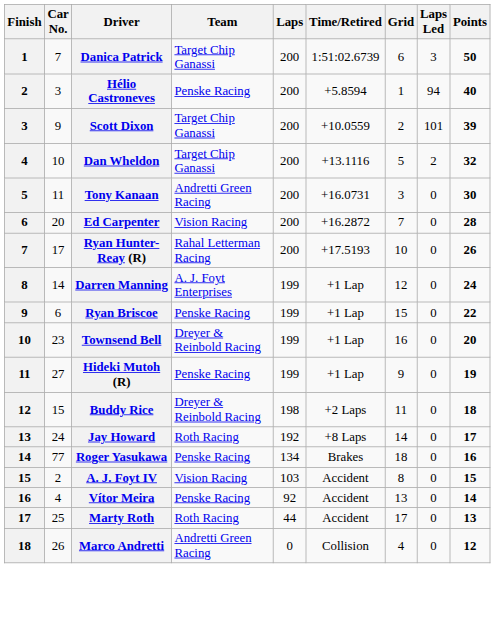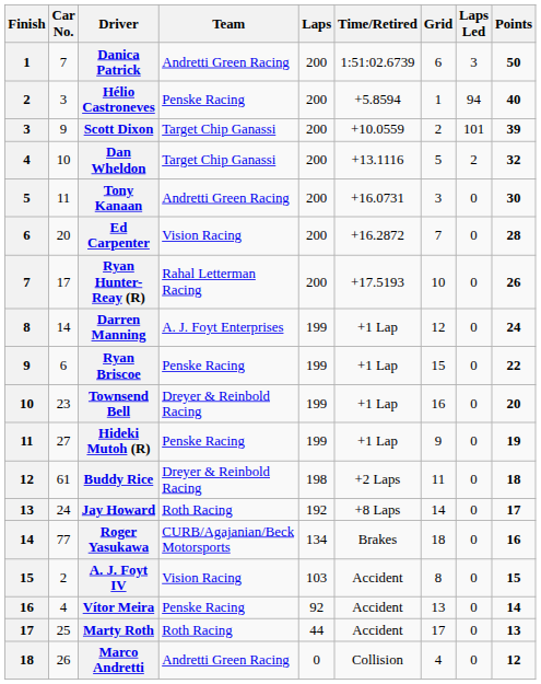 <table class="wikitable plainrowheaders">
 <tr>
 <th scope="col">Finish</th>
 <th scope="col">Car<br>No.</th>
 <th scope="col">Driver</th>
 <th scope="col">Team</th>
 <th scope="col">Laps</th>
 <th scope="col">Time/Retired</th>
 <th scope="col">Grid</th>
 <th scope="col">Laps<br>Led</th>
 <th scope="col">Points</th>
 </tr>
 <tr>
 <th>1</th>
 <td style="text-align:center">7</td>
 <th scope="row"> <a href='#'>Danica Patrick</a></th>
-<td><a href='#'>Target Chip Ganassi</a></td>
+<td><a href='#'>Andretti Green Racing</a></td>
 <td align=center>200</td>
 <td align=center>1:51:02.6739</td>
 <td align=center>6</td>
 <td align=center>3</td>
 <td align=center><strong>50</strong></td>
 </tr>
 <tr>
 <th>2</th>
 <td style="text-align:center">3</td>
 <th scope="row"> <a href='#'>Hélio Castroneves</a></th>
 <td><a href='#'>Penske Racing</a></td>
 <td align=center>200</td>
 <td align=center>+5.8594</td>
 <td align=center>1</td>
 <td align=center>94</td>
 <td align=center><strong>40</strong></td>
 </tr>
 <tr>
 <th>3</th>
 <td style="text-align:center">9</td>
 <th scope="row"> <a href='#'>Scott Dixon</a></th>
 <td><a href='#'>Target Chip Ganassi</a></td>
 <td align=center>200</td>
 <td align=center>+10.0559</td>
 <td align=center>2</td>
 <td align=center>101</td>
 <td align=center><strong>39</strong></td>
 </tr>
 <tr>
 <th>4</th>
 <td style="text-align:center">10</td>
 <th scope="row"> <a href='#'>Dan Wheldon</a></th>
 <td><a href='#'>Target Chip Ganassi</a></td>
 <td align=center>200</td>
 <td align=center>+13.1116</td>
 <td align=center>5</td>
 <td align=center>2</td>
 <td align=center><strong>32</strong></td>
 </tr>
 <tr>
 <th>5</th>
 <td style="text-align:center">11</td>
 <th scope="row"> <a href='#'>Tony Kanaan</a></th>
 <td><a href='#'>Andretti Green Racing</a></td>
 <td align=center>200</td>
 <td align=center>+16.0731</td>
 <td align=center>3</td>
 <td align=center>0</td>
 <td align=center><strong>30</strong></td>
 </tr>
 <tr>
 <th>6</th>
 <td style="text-align:center">20</td>
 <th scope="row"> <a href='#'>Ed Carpenter</a></th>
 <td><a href='#'>Vision Racing</a></td>
 <td align=center>200</td>
 <td align=center>+16.2872</td>
 <td align=center>7</td>
 <td align=center>0</td>
 <td align=center><strong>28</strong></td>
 </tr>
 <tr>
 <th>7</th>
 <td style="text-align:center">17</td>
 <th scope="row"> <a href='#'>Ryan Hunter-Reay</a> (R)</th>
 <td><a href='#'>Rahal Letterman Racing</a></td>
 <td align=center>200</td>
 <td align=center>+17.5193</td>
 <td align=center>10</td>
 <td align=center>0</td>
 <td align=center><strong>26</strong></td>
 </tr>
 <tr>
 <th>8</th>
 <td style="text-align:center">14</td>
 <th scope="row"> <a href='#'>Darren Manning</a></th>
 <td><a href='#'>A. J. Foyt Enterprises</a></td>
 <td align=center>199</td>
 <td align=center>+1 Lap</td>
 <td align=center>12</td>
 <td align=center>0</td>
 <td align=center><strong>24</strong></td>
 </tr>
 <tr>
 <th>9</th>
 <td style="text-align:center">6</td>
 <th scope="row"> <a href='#'>Ryan Briscoe</a></th>
 <td><a href='#'>Penske Racing</a></td>
 <td align=center>199</td>
 <td align=center>+1 Lap</td>
 <td align=center>15</td>
 <td align=center>0</td>
 <td align=center><strong>22</strong></td>
 </tr>
 <tr>
 <th>10</th>
 <td style="text-align:center">23</td>
 <th scope="row"> <a href='#'>Townsend Bell</a></th>
 <td><a href='#'>Dreyer & Reinbold Racing</a></td>
 <td align=center>199</td>
 <td align=center>+1 Lap</td>
 <td align=center>16</td>
 <td align=center>0</td>
 <td align=center><strong>20</strong></td>
 </tr>
 <tr>
 <th>11</th>
 <td style="text-align:center">27</td>
 <th scope="row"> <a href='#'>Hideki Mutoh</a> (R)</th>
 <td><a href='#'>Penske Racing</a></td>
 <td align=center>199</td>
 <td align=center>+1 Lap</td>
 <td align=center>9</td>
 <td align=center>0</td>
 <td align=center><strong>19</strong></td>
 </tr>
 <tr>
 <th>12</th>
-<td style="text-align:center">15</td>
+<td style="text-align:center">61</td>
 <th scope="row"> <a href='#'>Buddy Rice</a></th>
 <td><a href='#'>Dreyer & Reinbold Racing</a></td>
 <td align=center>198</td>
 <td align=center>+2 Laps</td>
 <td align=center>11</td>
 <td align=center>0</td>
 <td align=center><strong>18</strong></td>
 </tr>
 <tr>
 <th>13</th>
 <td style="text-align:center">24</td>
 <th scope="row"> <a href='#'>Jay Howard</a></th>
 <td><a href='#'>Roth Racing</a></td>
 <td align=center>192</td>
 <td align=center>+8 Laps</td>
 <td align=center>14</td>
 <td align=center>0</td>
 <td align=center><strong>17</strong></td>
 </tr>
 <tr>
 <th>14</th>
 <td style="text-align:center">77</td>
 <th scope="row"> <a href='#'>Roger Yasukawa</a></th>
-<td><a href='#'>Penske Racing</a></td>
+<td><a href='#'>CURB/Agajanian/Beck Motorsports</a></td>
 <td align=center>134</td>
 <td align=center>Brakes</td>
 <td align=center>18</td>
 <td align=center>0</td>
 <td align=center><strong>16</strong></td>
 </tr>
 <tr>
 <th>15</th>
 <td style="text-align:center">2</td>
 <th scope="row"> <a href='#'>A. J. Foyt IV</a></th>
 <td><a href='#'>Vision Racing</a></td>
 <td align=center>103</td>
 <td align=center>Accident</td>
 <td align=center>8</td>
 <td align=center>0</td>
 <td align=center><strong>15</strong></td>
 </tr>
 <tr>
 <th>16</th>
 <td style="text-align:center">4</td>
 <th scope="row"> <a href='#'>Vítor Meira</a></th>
 <td><a href='#'>Penske Racing</a></td>
 <td align=center>92</td>
 <td align=center>Accident</td>
 <td align=center>13</td>
 <td align=center>0</td>
 <td align=center><strong>14</strong></td>
 </tr>
 <tr>
 <th>17</th>
 <td style="text-align:center">25</td>
 <th scope="row"> <a href='#'>Marty Roth</a></th>
 <td><a href='#'>Roth Racing</a></td>
 <td align=center>44</td>
 <td align=center>Accident</td>
 <td align=center>17</td>
 <td align=center>0</td>
 <td align=center><strong>13</strong></td>
 </tr>
 <tr>
 <th>18</th>
 <td style="text-align:center">26</td>
 <th scope="row"> <a href='#'>Marco Andretti</a></th>
 <td><a href='#'>Andretti Green Racing</a></td>
 <td align=center>0</td>
 <td align=center>Collision</td>
 <td align=center>4</td>
 <td align=center>0</td>
 <td align=center><strong>12</strong></td>
 </tr>
 </table>
